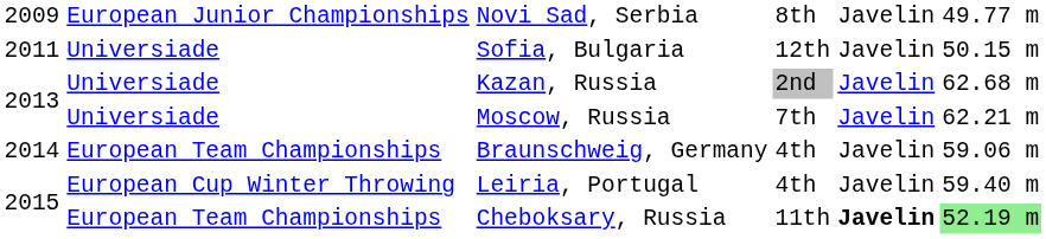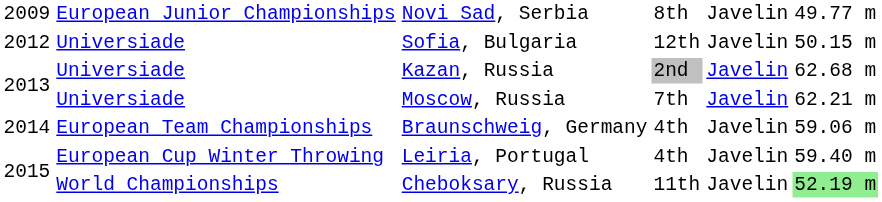 <table>
 <tr>
 <td>2009</td>
 <td><a href='#'>European Junior Championships</a></td>
 <td><a href='#'>Novi Sad</a>, Serbia</td>
 <td>8th</td>
 <td>Javelin</td>
 <td>49.77 m</td>
 </tr>
 <tr>
-<td>2011</td>
+<td>2012</td>
 <td><a href='#'>Universiade</a></td>
 <td><a href='#'>Sofia</a>, Bulgaria</td>
 <td>12th</td>
 <td>Javelin</td>
 <td>50.15 m</td>
 </tr>
 <tr>
 <td rowspan=2>2013</td>
 <td><a href='#'>Universiade</a></td>
 <td><a href='#'>Kazan</a>, Russia</td>
 <td bgcolor=silver>2nd</td>
 <td><a href='#'>Javelin</a></td>
 <td>62.68 m</td>
 </tr>
 <tr>
 <td><a href='#'>Universiade</a></td>
 <td><a href='#'>Moscow</a>, Russia</td>
 <td>7th</td>
 <td><a href='#'>Javelin</a></td>
 <td>62.21 m</td>
 </tr>
 <tr>
 <td>2014</td>
 <td><a href='#'>European Team Championships</a></td>
 <td><a href='#'>Braunschweig</a>, Germany</td>
 <td>4th</td>
 <td>Javelin</td>
 <td>59.06 m</td>
 </tr>
 <tr>
 <td rowspan=2>2015</td>
 <td><a href='#'>European Cup Winter Throwing</a></td>
 <td><a href='#'>Leiria</a>, Portugal</td>
 <td>4th</td>
 <td>Javelin</td>
 <td>59.40 m</td>
 </tr>
 <tr>
-<td><a href='#'>European Team Championships</a></td>
+<td><a href='#'>World Championships</a></td>
 <td><a href='#'>Cheboksary</a>, Russia</td>
 <td>11th</td>
-<td><strong>Javelin</strong></td>
+<td>Javelin</td>
 <td style="background: lightgreen;">52.19 m</td>
 </tr>
 </table>
